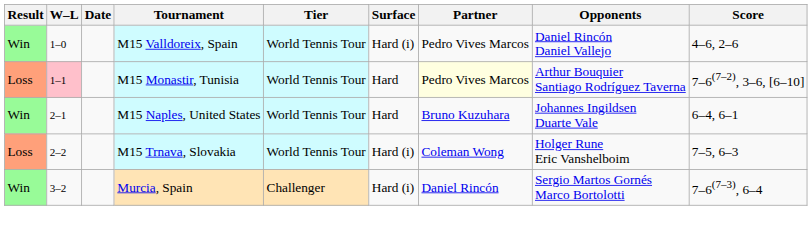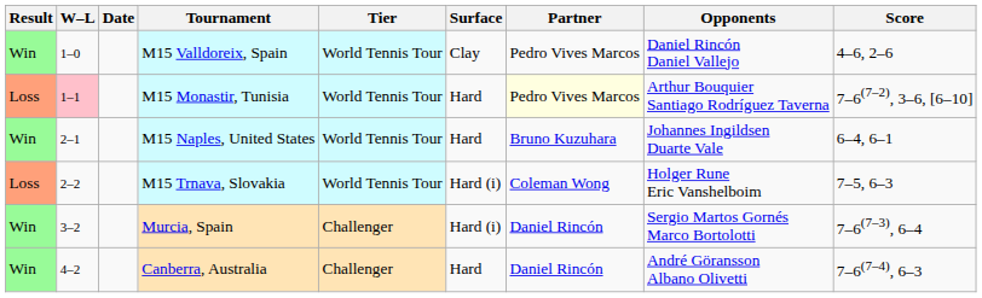 <table class="sortable wikitable">
 <tr>
 <th>Result</th>
 <th class="unsortable">W–L</th>
 <th>Date</th>
 <th>Tournament</th>
 <th>Tier</th>
 <th>Surface</th>
 <th>Partner</th>
 <th>Opponents</th>
 <th class="unsortable">Score</th>
 </tr>
 <tr>
 <td bgcolor=98FB98>Win</td>
 <td><small>1–0</small></td>
 <td></td>
 <td style="background:#cffcff;">M15 <a href='#'>Valldoreix</a>, Spain</td>
 <td style="background:#cffcff;">World Tennis Tour</td>
-<td>Hard (i)</td>
+<td>Clay</td>
 <td> Pedro Vives Marcos</td>
 <td> <a href='#'>Daniel Rincón</a><br> <a href='#'>Daniel Vallejo</a></td>
 <td>4–6, 2–6</td>
 </tr>
 <tr>
 <td bgcolor=FFA07A>Loss</td>
 <td style="background: pink;"><small>1–1</small></td>
 <td></td>
 <td style="background:#cffcff;">M15 <a href='#'>Monastir</a>, Tunisia</td>
 <td style="background:#cffcff;">World Tennis Tour</td>
 <td>Hard</td>
 <td style="background: lightyellow;"> Pedro Vives Marcos</td>
 <td> <a href='#'>Arthur Bouquier</a><br> <a href='#'>Santiago Rodríguez Taverna</a></td>
 <td>7–6<sup>(7–2)</sup>, 3–6, [6–10]</td>
 </tr>
 <tr>
 <td bgcolor=98FB98>Win</td>
 <td><small>2–1</small></td>
 <td></td>
 <td style="background:#cffcff;">M15 <a href='#'>Naples</a>, United States</td>
 <td style="background:#cffcff;">World Tennis Tour</td>
 <td>Hard</td>
 <td> <a href='#'>Bruno Kuzuhara</a></td>
 <td> <a href='#'>Johannes Ingildsen</a><br> <a href='#'>Duarte Vale</a></td>
 <td>6–4, 6–1</td>
 </tr>
 <tr>
 <td bgcolor=FFA07A>Loss</td>
 <td><small>2–2</small></td>
 <td></td>
 <td style="background:#cffcff;">M15 <a href='#'>Trnava</a>, Slovakia</td>
 <td style="background:#cffcff;">World Tennis Tour</td>
 <td>Hard (i)</td>
 <td> <a href='#'>Coleman Wong</a></td>
 <td> <a href='#'>Holger Rune</a><br> Eric Vanshelboim</td>
 <td>7–5, 6–3</td>
 </tr>
 <tr>
 <td bgcolor=98FB98>Win</td>
 <td><small>3–2</small></td>
 <td><a href='#'></a></td>
 <td style="background:moccasin;"><a href='#'>Murcia</a>, Spain</td>
 <td style="background:moccasin;">Challenger</td>
 <td>Hard (i)</td>
 <td> <a href='#'>Daniel Rincón</a></td>
 <td> <a href='#'>Sergio Martos Gornés</a><br> <a href='#'>Marco Bortolotti</a></td>
 <td>7–6<sup>(7–3)</sup>, 6–4</td>
 </tr>
+<tr>
+<td bgcolor="98FB98">Win</td>
+<td><small>4–2</small></td>
+<td><a href='#'></a></td>
+<td style="background:moccasin;"><a href='#'>Canberra</a>, Australia</td>
+<td style="background:moccasin;">Challenger</td>
+<td>Hard</td>
+<td> <a href='#'>Daniel Rincón</a></td>
+<td> <a href='#'>André Göransson</a><br> <a href='#'>Albano Olivetti</a></td>
+<td>7–6<sup>(7–4)</sup>, 6–3</td>
+</tr>
 </table>
